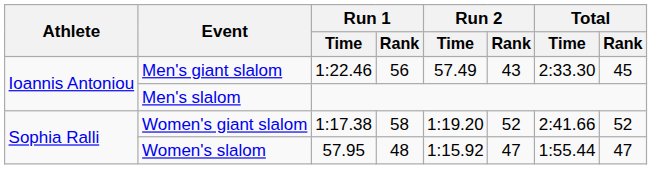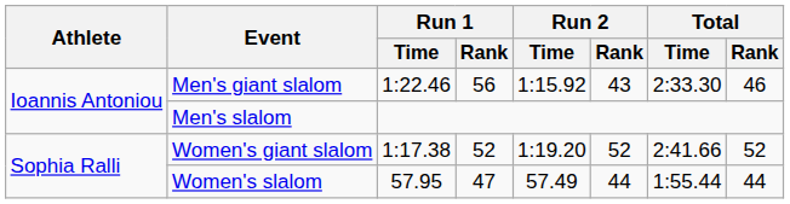 <table class="wikitable" style="font-size:90%">
 <tr>
 <th rowspan=2>Athlete</th>
 <th rowspan=2>Event</th>
 <th colspan=2>Run 1</th>
 <th colspan=2>Run 2</th>
 <th colspan=2>Total</th>
 </tr>
 <tr style="font-size:95%">
 <th>Time</th>
 <th>Rank</th>
 <th>Time</th>
 <th>Rank</th>
 <th>Time</th>
 <th>Rank</th>
 </tr>
 <tr align=center>
 <td align=left rowspan=2><a href='#'>Ioannis Antoniou</a></td>
 <td align=left><a href='#'>Men's giant slalom</a></td>
 <td>1:22.46</td>
 <td>56</td>
-<td>57.49</td>
+<td>1:15.92</td>
 <td>43</td>
 <td>2:33.30</td>
-<td>45</td>
+<td>46</td>
 </tr>
 <tr align=center>
 <td align=left><a href='#'>Men's slalom</a></td>
 <td colspan=6></td>
 </tr>
 <tr align=center>
 <td align=left rowspan=2><a href='#'>Sophia Ralli</a></td>
 <td align=left><a href='#'>Women's giant slalom</a></td>
 <td>1:17.38</td>
-<td>58</td>
+<td>52</td>
 <td>1:19.20</td>
 <td>52</td>
 <td>2:41.66</td>
 <td>52</td>
 </tr>
 <tr align=center>
 <td align=left><a href='#'>Women's slalom</a></td>
 <td>57.95</td>
-<td>48</td>
-<td>1:15.92</td>
 <td>47</td>
+<td>57.49</td>
+<td>44</td>
 <td>1:55.44</td>
-<td>47</td>
+<td>44</td>
 </tr>
 </table>
